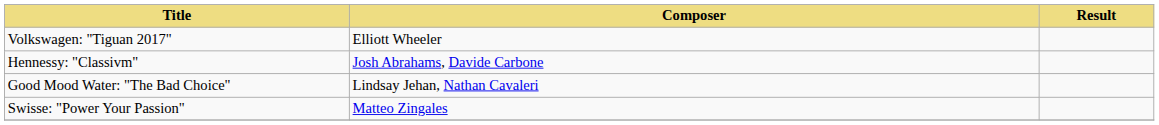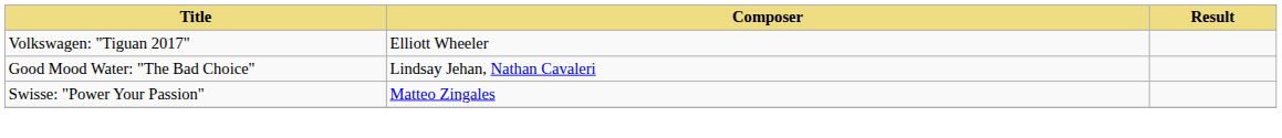 <table class="wikitable" width=100%>
 <tr>
 <th style="width:30%;background:#EEDD82;">Title</th>
 <th style="width:60%;background:#EEDD82;">Composer</th>
 <th style="width:10%;background:#EEDD82;">Result<br></th>
 </tr>
 <tr>
 <td>Volkswagen: "Tiguan 2017"</td>
 <td>Elliott Wheeler</td>
-<td></td>
-</tr>
-<tr>
-<td>Hennessy: "Classivm"</td>
-<td><a href='#'>Josh Abrahams</a>, <a href='#'>Davide Carbone</a></td>
 <td></td>
 </tr>
 <tr>
 <td>Good Mood Water: "The Bad Choice"</td>
 <td>Lindsay Jehan, <a href='#'>Nathan Cavaleri</a></td>
 <td></td>
 </tr>
 <tr>
 <td>Swisse: "Power Your Passion"</td>
 <td><a href='#'>Matteo Zingales</a></td>
 <td></td>
 </tr>
 <tr>
 </tr>
 </table>
